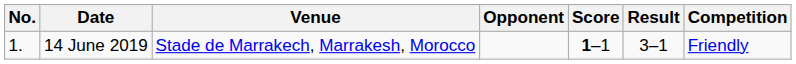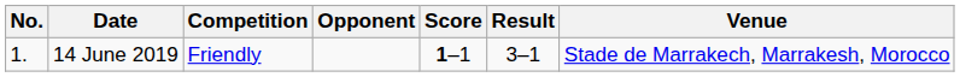 <table class="wikitable" style="font-size:100%;">
 <tr>
 <th>No.</th>
 <th>Date</th>
-<th>Venue</th>
+<th>Competition</th>
 <th>Opponent</th>
 <th>Score</th>
 <th>Result</th>
-<th>Competition</th>
+<th>Venue</th>
 </tr>
 <tr>
 <td>1.</td>
 <td>14 June 2019</td>
-<td><a href='#'>Stade de Marrakech</a>, <a href='#'>Marrakesh</a>, <a href='#'>Morocco</a></td>
+<td><a href='#'>Friendly</a></td>
 <td></td>
 <td align=center><strong>1</strong>–1</td>
 <td align=center>3–1</td>
-<td><a href='#'>Friendly</a></td>
+<td><a href='#'>Stade de Marrakech</a>, <a href='#'>Marrakesh</a>, <a href='#'>Morocco</a></td>
 </tr>
 </table>
